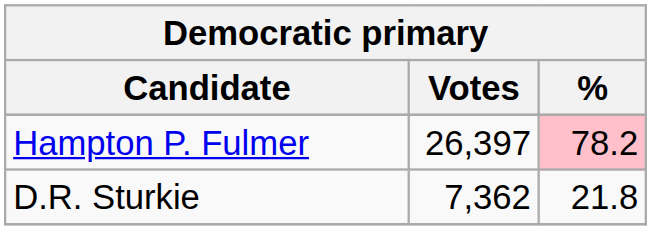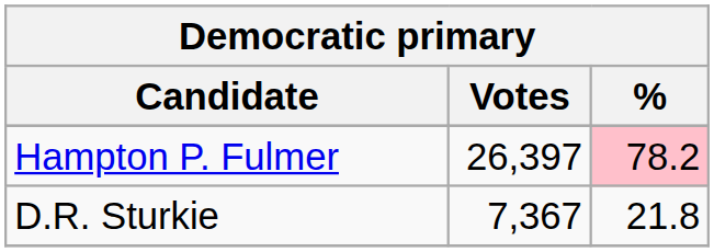 <table class="wikitable" align="left" style="margin: 1em 1em 1em 0; font-size: 95%;">
 <tr>
 <th colspan="3">Democratic primary</th>
 </tr>
 <tr>
 <th colspan="1" style="width: 170px">Candidate</th>
 <th style="width: 50px">Votes</th>
 <th style="width: 40px">%</th>
 </tr>
 <tr>
 </tr>
 <tr>
 <td><a href='#'>Hampton P. Fulmer</a></td>
 <td align="right">26,397</td>
 <td align="right" style="background: pink;">78.2</td>
 </tr>
 <tr>
 <td>D.R. Sturkie</td>
-<td align="right">7,362</td>
+<td align="right">7,367</td>
 <td align="right">21.8</td>
 </tr>
 <tr>
 </tr>
 </table>
